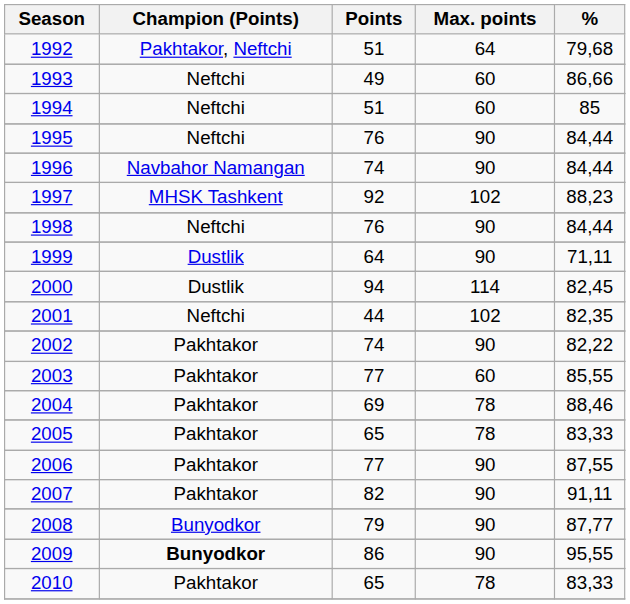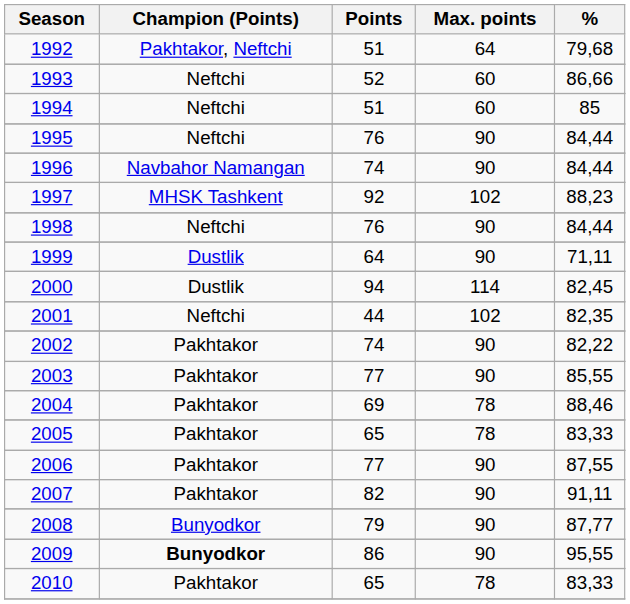 <table class="wikitable sortable"  style="text-align:center; width:42%;">
 <tr>
 <th>Season</th>
 <th>Champion (Points)</th>
 <th>Points</th>
 <th>Max. points</th>
 <th>%</th>
 </tr>
 <tr bgcolor=>
 <td align=center><a href='#'>1992</a></td>
 <td><a href='#'>Pakhtakor</a>, <a href='#'>Neftchi</a></td>
 <td>51</td>
 <td>64</td>
 <td>79,68</td>
 </tr>
 <tr>
 </tr>
 <tr bgcolor=>
 <td align=center><a href='#'>1993</a></td>
 <td>Neftchi</td>
-<td>49</td>
+<td>52</td>
 <td>60</td>
 <td>86,66</td>
 </tr>
 <tr>
 </tr>
 <tr bgcolor=>
 <td align=center><a href='#'>1994</a></td>
 <td>Neftchi</td>
 <td>51</td>
 <td>60</td>
 <td>85</td>
 </tr>
 <tr>
 </tr>
 <tr bgcolor=>
 <td align=center><a href='#'>1995</a></td>
 <td>Neftchi</td>
 <td>76</td>
 <td>90</td>
 <td>84,44</td>
 </tr>
 <tr>
 </tr>
 <tr bgcolor=>
 <td align=center><a href='#'>1996</a></td>
 <td><a href='#'>Navbahor Namangan</a></td>
 <td>74</td>
 <td>90</td>
 <td>84,44</td>
 </tr>
 <tr>
 </tr>
 <tr bgcolor=>
 <td align=center><a href='#'>1997</a></td>
 <td><a href='#'>MHSK Tashkent</a></td>
 <td>92</td>
 <td>102</td>
 <td>88,23</td>
 </tr>
 <tr>
 </tr>
 <tr bgcolor=>
 <td align=center><a href='#'>1998</a></td>
 <td>Neftchi</td>
 <td>76</td>
 <td>90</td>
 <td>84,44</td>
 </tr>
 <tr>
 </tr>
 <tr bgcolor=>
 <td align=center><a href='#'>1999</a></td>
 <td><a href='#'>Dustlik</a></td>
 <td>64</td>
 <td>90</td>
 <td>71,11</td>
 </tr>
 <tr>
 </tr>
 <tr bgcolor=>
 <td align=center><a href='#'>2000</a></td>
 <td>Dustlik</td>
 <td>94</td>
 <td>114</td>
 <td>82,45</td>
 </tr>
 <tr>
 </tr>
 <tr bgcolor=>
 <td align=center><a href='#'>2001</a></td>
 <td>Neftchi</td>
 <td>44</td>
 <td>102</td>
 <td>82,35</td>
 </tr>
 <tr>
 </tr>
 <tr bgcolor=>
 <td align=center><a href='#'>2002</a></td>
 <td>Pakhtakor</td>
 <td>74</td>
 <td>90</td>
 <td>82,22</td>
 </tr>
 <tr>
 </tr>
 <tr bgcolor=>
 <td align=center><a href='#'>2003</a></td>
 <td>Pakhtakor</td>
 <td>77</td>
-<td>60</td>
+<td>90</td>
 <td>85,55</td>
 </tr>
 <tr>
 </tr>
 <tr bgcolor=>
 <td align=center><a href='#'>2004</a></td>
 <td>Pakhtakor</td>
 <td>69</td>
 <td>78</td>
 <td>88,46</td>
 </tr>
 <tr>
 </tr>
 <tr bgcolor=>
 <td align=center><a href='#'>2005</a></td>
 <td>Pakhtakor</td>
 <td>65</td>
 <td>78</td>
 <td>83,33</td>
 </tr>
 <tr>
 </tr>
 <tr bgcolor=>
 <td align=center><a href='#'>2006</a></td>
 <td>Pakhtakor</td>
 <td>77</td>
 <td>90</td>
 <td>87,55</td>
 </tr>
 <tr>
 </tr>
 <tr bgcolor=>
 <td align=center><a href='#'>2007</a></td>
 <td>Pakhtakor</td>
 <td>82</td>
 <td>90</td>
 <td>91,11</td>
 </tr>
 <tr>
 </tr>
 <tr bgcolor=>
 <td align=center><a href='#'>2008</a></td>
 <td><a href='#'>Bunyodkor</a></td>
 <td>79</td>
 <td>90</td>
 <td>87,77</td>
 </tr>
 <tr>
 </tr>
 <tr bgcolor=>
 <td align=center><a href='#'>2009</a></td>
 <td><strong>Bunyodkor</strong></td>
 <td>86</td>
 <td>90</td>
 <td>95,55</td>
 </tr>
 <tr>
 </tr>
 <tr bgcolor=>
 <td align=center><a href='#'>2010</a></td>
 <td>Pakhtakor</td>
 <td>65</td>
 <td>78</td>
 <td>83,33</td>
 </tr>
 <tr>
 </tr>
 </table>
